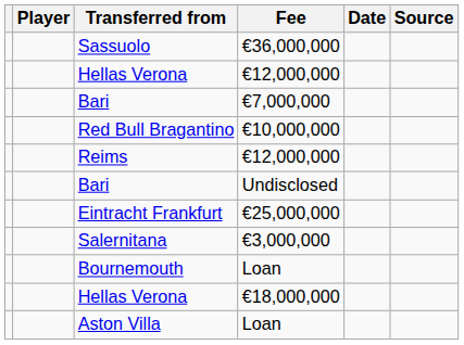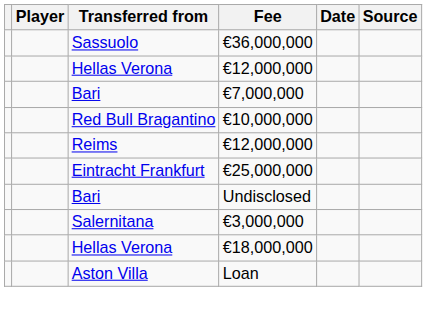 <table class="wikitable plainrowheaders sortable">
 <tr>
 <th></th>
 <th scope="col">Player</th>
 <th>Transferred from</th>
 <th style="width: 65px;">Fee</th>
 <th scope="col">Date</th>
 <th scope="col">Source</th>
 </tr>
 <tr>
 <td align="center"></td>
 <td></td>
 <td> <a href='#'>Sassuolo</a></td>
 <td>€36,000,000</td>
 <td></td>
 <td></td>
 </tr>
 <tr>
 <td align="center"></td>
 <td></td>
 <td> <a href='#'>Hellas Verona</a></td>
 <td>€12,000,000</td>
 <td></td>
 <td></td>
 </tr>
 <tr>
 <td align="center"></td>
 <td></td>
 <td> <a href='#'>Bari</a></td>
 <td>€7,000,000</td>
 <td></td>
 <td></td>
 </tr>
 <tr>
 <td align="center"></td>
 <td></td>
 <td> <a href='#'>Red Bull Bragantino</a></td>
 <td>€10,000,000</td>
 <td></td>
 <td></td>
 </tr>
 <tr>
 <td align="center"></td>
 <td></td>
 <td> <a href='#'>Reims</a></td>
 <td>€12,000,000</td>
 <td></td>
 <td></td>
 </tr>
 <tr>
 <td align="center"></td>
 <td></td>
+<td> <a href='#'>Eintracht Frankfurt</a></td>
+<td>€25,000,000</td>
+<td></td>
+<td></td>
+</tr>
+<tr>
+<td align="center"></td>
+<td></td>
 <td> <a href='#'>Bari</a></td>
 <td>Undisclosed</td>
 <td></td>
 <td></td>
 </tr>
 <tr>
 <td align="center"></td>
 <td></td>
-<td> <a href='#'>Eintracht Frankfurt</a></td>
-<td>€25,000,000</td>
-<td></td>
-<td></td>
-</tr>
-<tr>
-<td align="center"></td>
-<td></td>
 <td> <a href='#'>Salernitana</a></td>
 <td>€3,000,000</td>
-<td></td>
-<td></td>
-</tr>
-<tr>
-<td align="center"></td>
-<td></td>
-<td> <a href='#'>Bournemouth</a></td>
-<td>Loan</td>
 <td></td>
 <td></td>
 </tr>
 <tr>
 <td align="center"></td>
 <td></td>
 <td> <a href='#'>Hellas Verona</a></td>
 <td>€18,000,000</td>
 <td></td>
 <td></td>
 </tr>
 <tr>
 <td align="center"></td>
 <td></td>
 <td> <a href='#'>Aston Villa</a></td>
 <td>Loan</td>
 <td></td>
 <td></td>
 </tr>
 </table>
